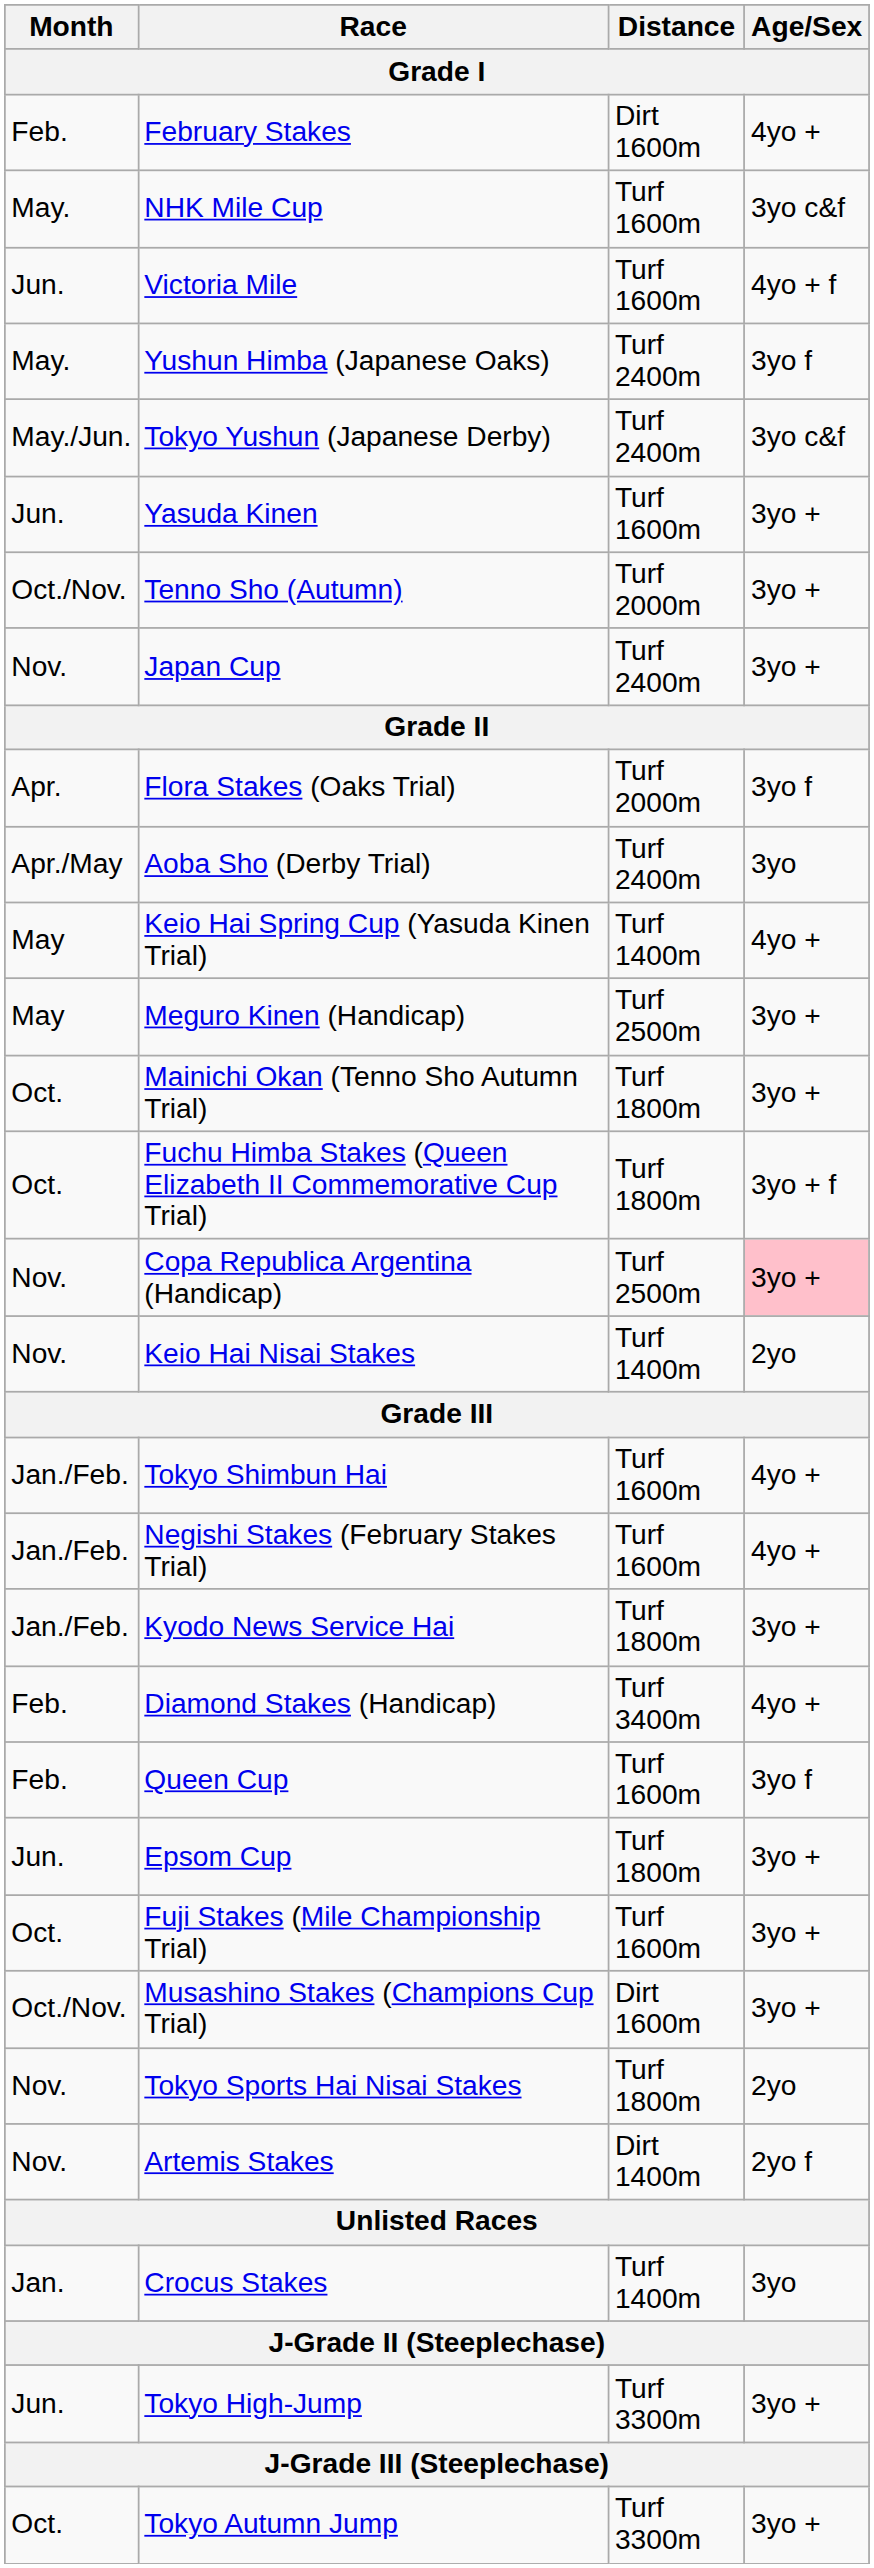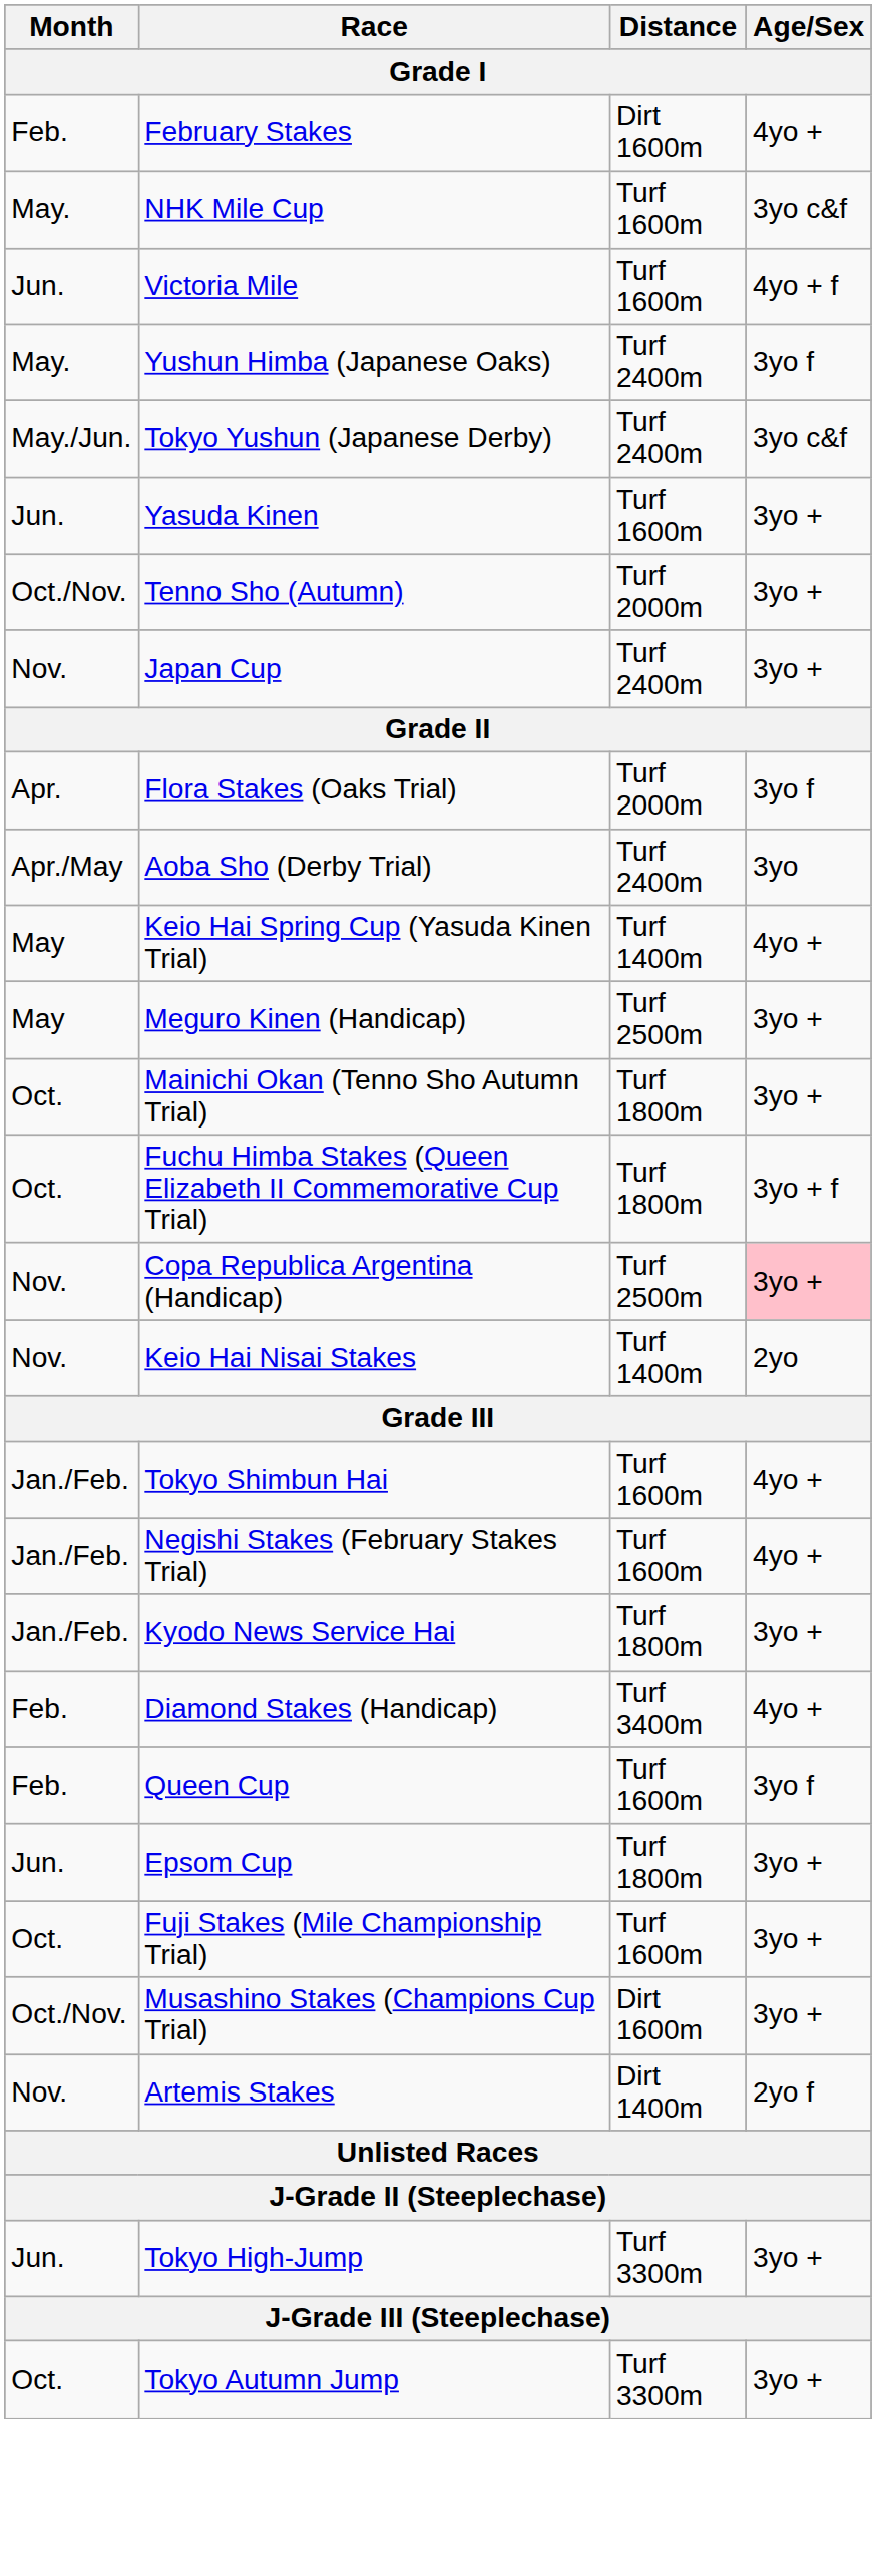 <table class=wikitable>
 <tr>
 <th style="width:65px"><strong>Month</strong></th>
 <th style="width:260px"><strong>Race</strong></th>
 <th style="width:70px"><strong>Distance</strong></th>
 <th><strong>Age/Sex</strong></th>
 </tr>
 <tr>
 <th colspan="4">Grade I</th>
 </tr>
 <tr>
 <td>Feb.</td>
 <td><a href='#'>February Stakes</a></td>
 <td>Dirt 1600m</td>
 <td>4yo +</td>
 </tr>
 <tr>
 <td>May.</td>
 <td><a href='#'>NHK Mile Cup</a></td>
 <td>Turf 1600m</td>
 <td>3yo c&f</td>
 </tr>
 <tr>
 <td>Jun.</td>
 <td><a href='#'>Victoria Mile</a></td>
 <td>Turf 1600m</td>
 <td>4yo + f</td>
 </tr>
 <tr>
 <td>May.</td>
 <td><a href='#'>Yushun Himba</a> (Japanese Oaks)</td>
 <td>Turf 2400m</td>
 <td>3yo f</td>
 </tr>
 <tr>
 <td>May./Jun.</td>
 <td><a href='#'>Tokyo Yushun</a> (Japanese Derby)</td>
 <td>Turf 2400m</td>
 <td>3yo c&f</td>
 </tr>
 <tr>
 <td>Jun.</td>
 <td><a href='#'>Yasuda Kinen</a></td>
 <td>Turf 1600m</td>
 <td>3yo +</td>
 </tr>
 <tr>
 <td>Oct./Nov.</td>
 <td><a href='#'>Tenno Sho (Autumn)</a></td>
 <td>Turf 2000m</td>
 <td>3yo +</td>
 </tr>
 <tr>
 <td>Nov.</td>
 <td><a href='#'>Japan Cup</a></td>
 <td>Turf 2400m</td>
 <td>3yo +</td>
 </tr>
 <tr>
 <th colspan="4">Grade II</th>
 </tr>
 <tr>
 <td>Apr.</td>
 <td><a href='#'>Flora Stakes</a> (Oaks Trial)</td>
 <td>Turf 2000m</td>
 <td>3yo f</td>
 </tr>
 <tr>
 <td>Apr./May</td>
 <td><a href='#'>Aoba Sho</a> (Derby Trial)</td>
 <td>Turf 2400m</td>
 <td>3yo</td>
 </tr>
 <tr>
 <td>May</td>
 <td><a href='#'>Keio Hai Spring Cup</a> (Yasuda Kinen Trial)</td>
 <td>Turf 1400m</td>
 <td>4yo +</td>
 </tr>
 <tr>
 <td>May</td>
 <td><a href='#'>Meguro Kinen</a> (Handicap)</td>
 <td>Turf 2500m</td>
 <td>3yo +</td>
 </tr>
 <tr>
 <td>Oct.</td>
 <td><a href='#'>Mainichi Okan</a> (Tenno Sho Autumn Trial)</td>
 <td>Turf 1800m</td>
 <td>3yo +</td>
 </tr>
 <tr>
 <td>Oct.</td>
 <td><a href='#'>Fuchu Himba Stakes</a> (<a href='#'>Queen Elizabeth II Commemorative Cup</a> Trial)</td>
 <td>Turf 1800m</td>
 <td>3yo + f</td>
 </tr>
 <tr>
 <td>Nov.</td>
 <td><a href='#'>Copa Republica Argentina</a> (Handicap)</td>
 <td>Turf 2500m</td>
 <td style="background: pink;">3yo +</td>
 </tr>
 <tr>
 <td>Nov.</td>
 <td><a href='#'>Keio Hai Nisai Stakes</a></td>
 <td>Turf 1400m</td>
 <td>2yo</td>
 </tr>
 <tr>
 <th colspan="4">Grade III</th>
 </tr>
 <tr>
 <td>Jan./Feb.</td>
 <td><a href='#'>Tokyo Shimbun Hai</a></td>
 <td>Turf 1600m</td>
 <td>4yo +</td>
 </tr>
 <tr>
 <td>Jan./Feb.</td>
 <td><a href='#'>Negishi Stakes</a> (February Stakes Trial)</td>
 <td>Turf 1600m</td>
 <td>4yo +</td>
 </tr>
 <tr>
 <td>Jan./Feb.</td>
 <td><a href='#'>Kyodo News Service Hai</a></td>
 <td>Turf 1800m</td>
 <td>3yo +</td>
 </tr>
 <tr>
 <td>Feb.</td>
 <td><a href='#'>Diamond Stakes</a> (Handicap)</td>
 <td>Turf 3400m</td>
 <td>4yo +</td>
 </tr>
 <tr>
 <td>Feb.</td>
 <td><a href='#'>Queen Cup</a></td>
 <td>Turf 1600m</td>
 <td>3yo f</td>
 </tr>
 <tr>
 <td>Jun.</td>
 <td><a href='#'>Epsom Cup</a></td>
 <td>Turf 1800m</td>
 <td>3yo +</td>
 </tr>
 <tr>
 <td>Oct.</td>
 <td><a href='#'>Fuji Stakes</a> (<a href='#'>Mile Championship</a> Trial)</td>
 <td>Turf 1600m</td>
 <td>3yo +</td>
 </tr>
 <tr>
 <td>Oct./Nov.</td>
 <td><a href='#'>Musashino Stakes</a> (<a href='#'>Champions Cup</a> Trial)</td>
 <td>Dirt 1600m</td>
 <td>3yo +</td>
 </tr>
 <tr>
 <td>Nov.</td>
-<td><a href='#'>Tokyo Sports Hai Nisai Stakes</a></td>
-<td>Turf 1800m</td>
-<td>2yo</td>
-</tr>
-<tr>
-<td>Nov.</td>
 <td><a href='#'>Artemis Stakes</a></td>
 <td>Dirt 1400m</td>
 <td>2yo f</td>
 </tr>
 <tr>
 <th colspan="4">Unlisted Races</th>
-</tr>
-<tr>
-<td>Jan.</td>
-<td><a href='#'>Crocus Stakes</a></td>
-<td>Turf 1400m</td>
-<td>3yo</td>
 </tr>
 <tr>
 <th colspan="4">J-Grade II (Steeplechase)</th>
 </tr>
 <tr>
 <td>Jun.</td>
 <td><a href='#'>Tokyo High-Jump</a></td>
 <td>Turf 3300m</td>
 <td>3yo +</td>
 </tr>
 <tr>
 <th colspan="4">J-Grade III (Steeplechase)</th>
 </tr>
 <tr>
 <td>Oct.</td>
 <td><a href='#'>Tokyo Autumn Jump</a></td>
 <td>Turf 3300m</td>
 <td>3yo +</td>
 </tr>
 </table>
